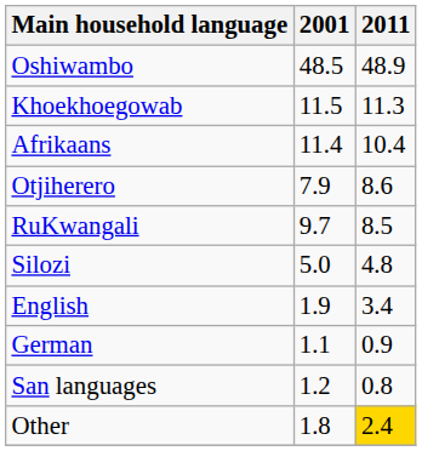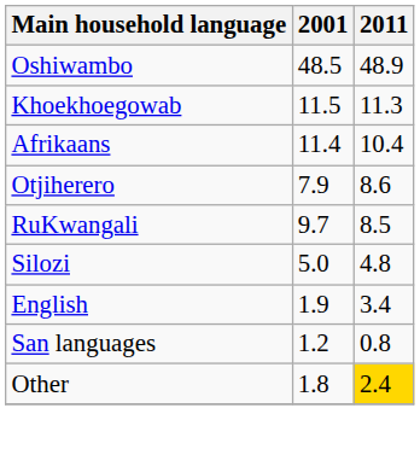 <table class="wikitable sortable">
 <tr>
 <th>Main household language</th>
 <th>2001</th>
 <th>2011</th>
 </tr>
 <tr>
 <td><a href='#'>Oshiwambo</a></td>
 <td>48.5</td>
 <td>48.9</td>
 </tr>
 <tr>
 <td><a href='#'>Khoekhoegowab</a></td>
 <td>11.5</td>
 <td>11.3</td>
 </tr>
 <tr>
 <td><a href='#'>Afrikaans</a></td>
 <td>11.4</td>
 <td>10.4</td>
 </tr>
 <tr>
 <td><a href='#'>Otjiherero</a></td>
 <td>7.9</td>
 <td>8.6</td>
 </tr>
 <tr>
 <td><a href='#'>RuKwangali</a></td>
 <td>9.7</td>
 <td>8.5</td>
 </tr>
 <tr>
 <td><a href='#'>Silozi</a></td>
 <td>5.0</td>
 <td>4.8</td>
 </tr>
 <tr>
 <td><a href='#'>English</a></td>
 <td>1.9</td>
 <td>3.4</td>
 </tr>
 <tr>
-<td><a href='#'>German</a></td>
-<td>1.1</td>
-<td>0.9</td>
-</tr>
-<tr>
 <td><a href='#'>San</a> languages</td>
 <td>1.2</td>
 <td>0.8</td>
 </tr>
 <tr>
 <td>Other</td>
 <td>1.8</td>
 <td style="background: gold;">2.4</td>
 </tr>
 <tr>
 </tr>
 </table>
